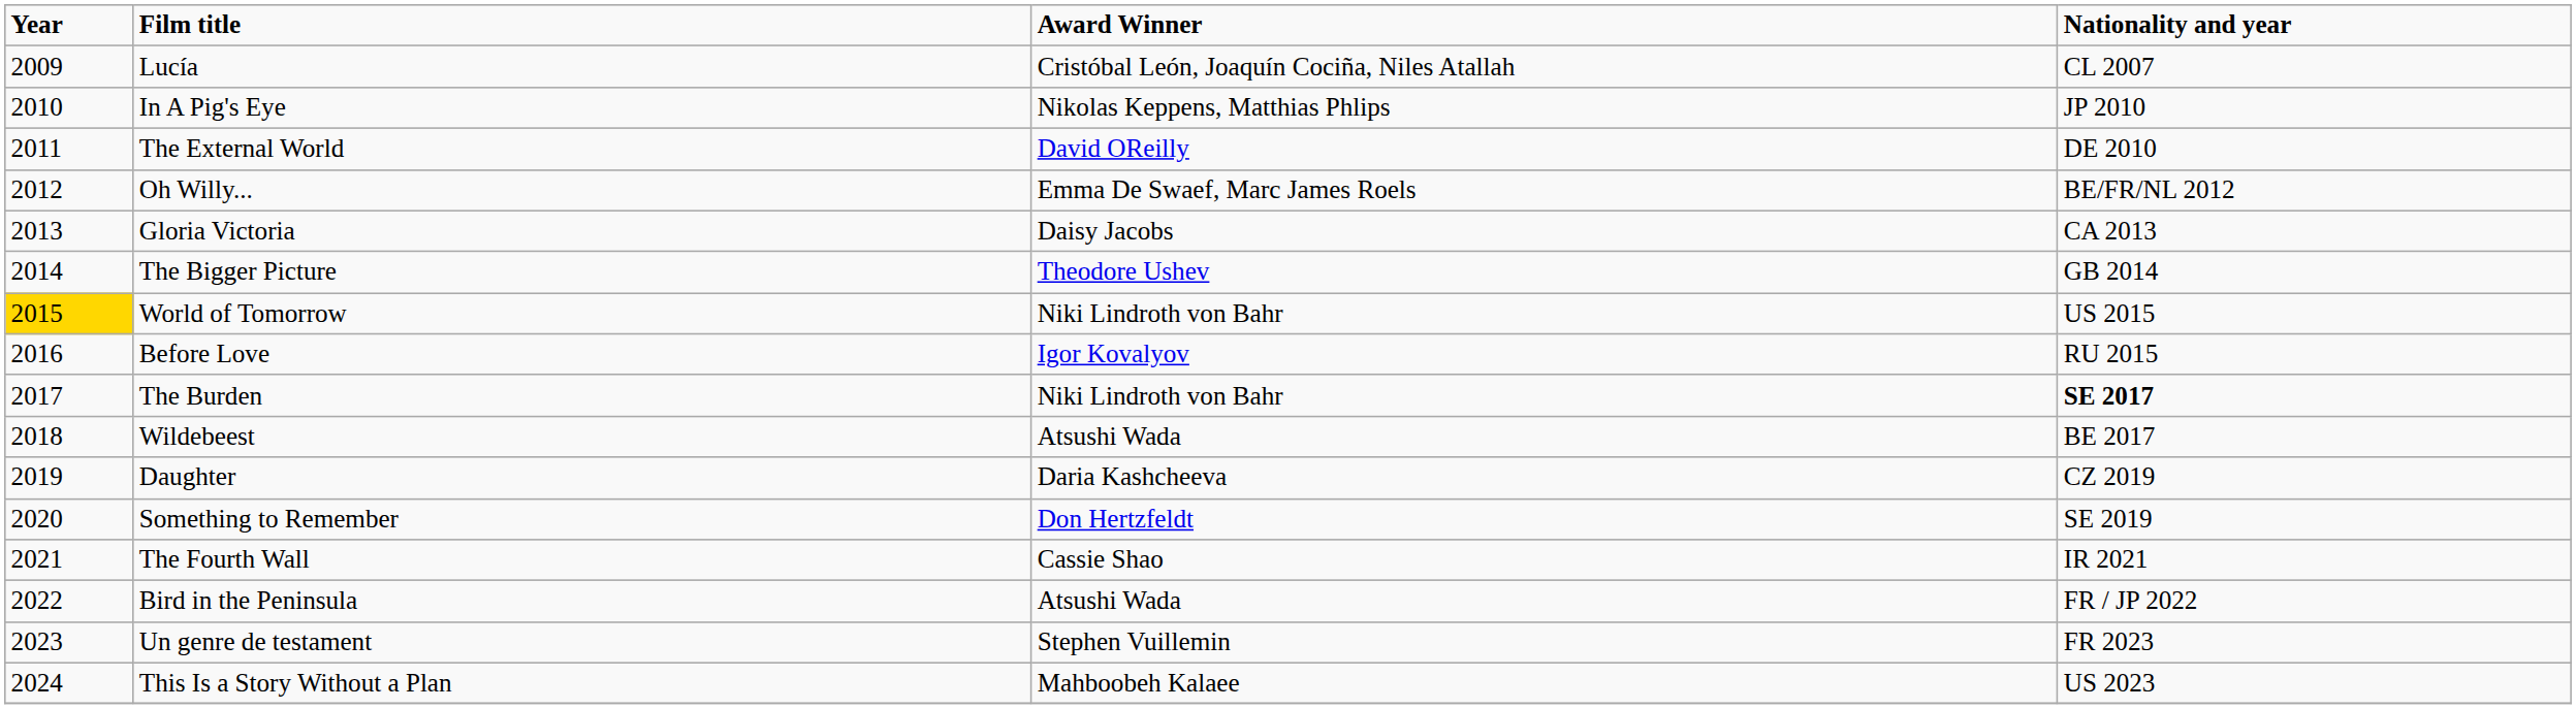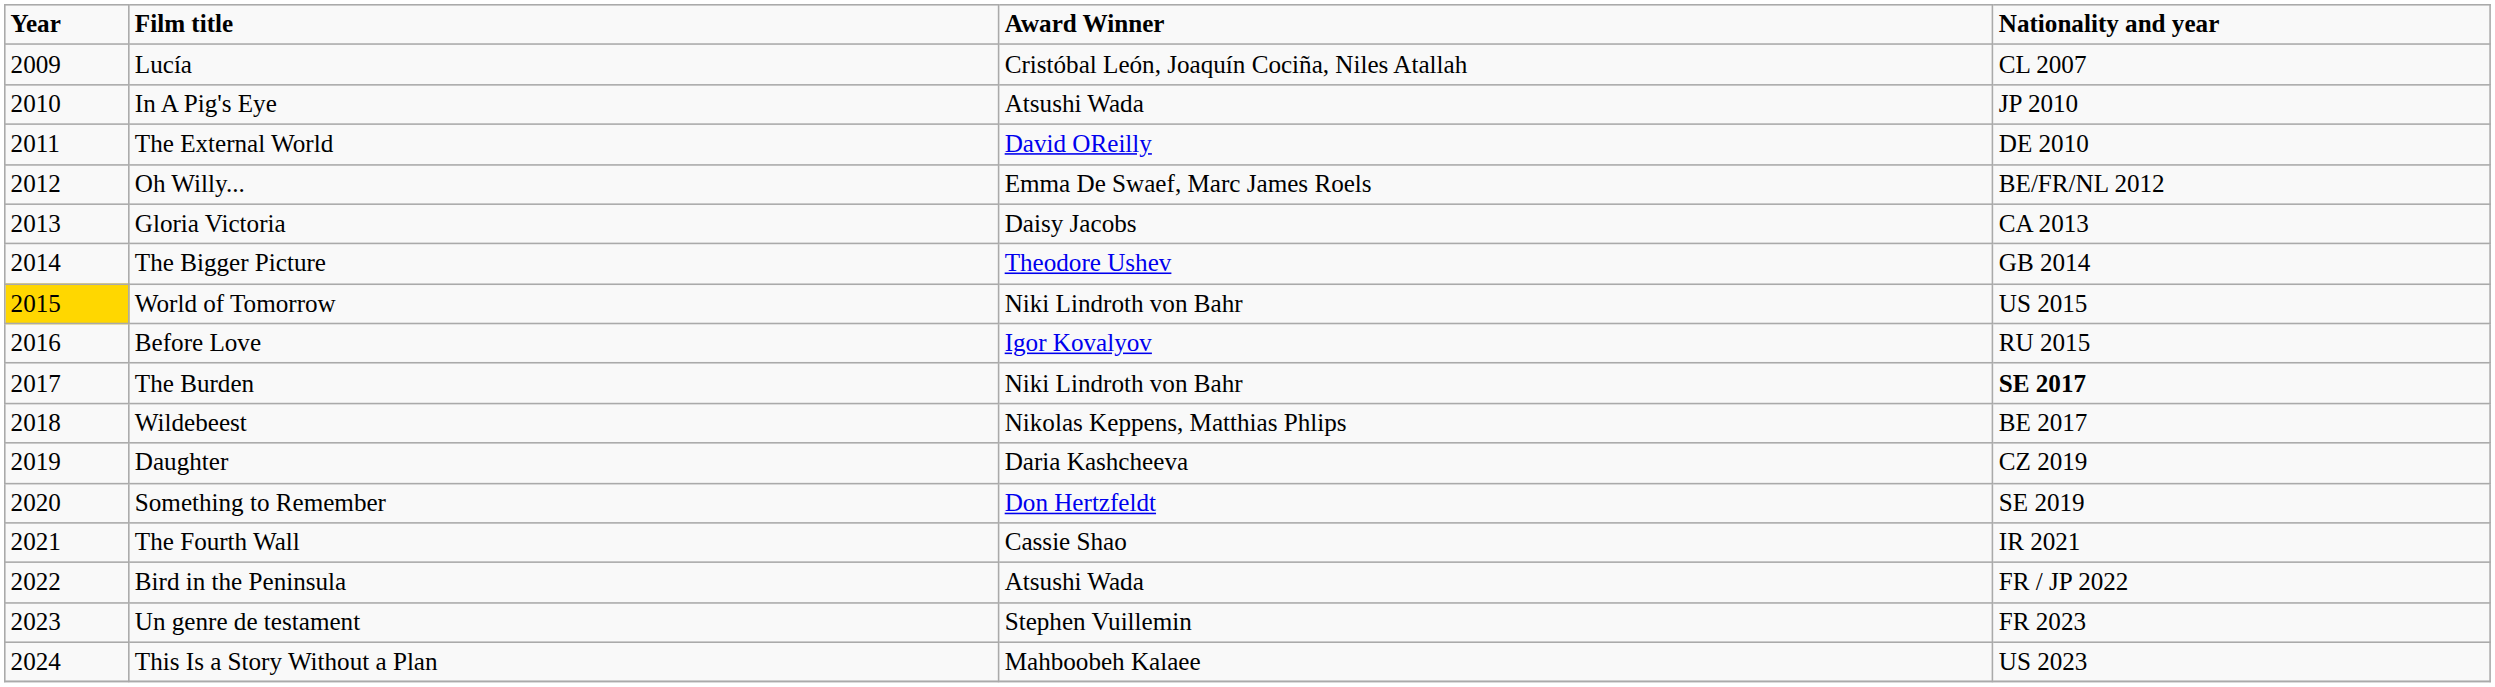 <table class="wikitable" width="100%">
 <tr>
 <td width="5%"><strong>Year</strong></td>
 <td width="35%"><strong>Film title</strong></td>
 <td width="40%"><strong>Award Winner</strong></td>
 <td width="20%"><strong>Nationality and year</strong></td>
 </tr>
 <tr>
 <td>2009</td>
 <td>Lucía</td>
 <td>Cristóbal León, Joaquín Cociña, Niles Atallah</td>
 <td>CL 2007</td>
 </tr>
 <tr>
 <td>2010</td>
 <td>In A Pig's Eye</td>
-<td>Nikolas Keppens, Matthias Phlips </td>
+<td>Atsushi Wada</td>
 <td>JP 2010</td>
 </tr>
 <tr>
 <td>2011</td>
 <td>The External World</td>
 <td><a href='#'>David OReilly</a></td>
 <td>DE 2010</td>
 </tr>
 <tr>
 <td>2012</td>
 <td>Oh Willy...</td>
 <td>Emma De Swaef, Marc James Roels</td>
 <td>BE/FR/NL 2012</td>
 </tr>
 <tr>
 <td>2013</td>
 <td>Gloria Victoria</td>
 <td>Daisy Jacobs </td>
 <td>CA 2013</td>
 </tr>
 <tr>
 <td>2014</td>
 <td>The Bigger Picture </td>
 <td><a href='#'>Theodore Ushev</a></td>
 <td>GB 2014</td>
 </tr>
 <tr>
 <td style="background: gold;">2015</td>
 <td>World of Tomorrow </td>
 <td>Niki Lindroth von Bahr </td>
 <td>US 2015</td>
 </tr>
 <tr>
 <td>2016</td>
 <td>Before Love </td>
 <td><a href='#'>Igor Kovalyov</a></td>
 <td>RU 2015</td>
 </tr>
 <tr>
 <td>2017</td>
 <td>The Burden </td>
 <td>Niki Lindroth von Bahr</td>
 <td><strong>SE 2017</strong></td>
 </tr>
 <tr>
 <td>2018</td>
 <td>Wildebeest </td>
-<td>Atsushi Wada</td>
+<td>Nikolas Keppens, Matthias Phlips </td>
 <td>BE 2017</td>
 </tr>
 <tr>
 <td>2019</td>
 <td>Daughter </td>
 <td>Daria Kashcheeva </td>
 <td>CZ 2019</td>
 </tr>
 <tr>
 <td>2020</td>
 <td>Something to Remember </td>
 <td><a href='#'>Don Hertzfeldt</a></td>
 <td>SE 2019</td>
 </tr>
 <tr>
 <td>2021</td>
 <td>The Fourth Wall </td>
 <td>Cassie Shao </td>
 <td>IR 2021</td>
 </tr>
 <tr>
 <td>2022</td>
 <td>Bird in the Peninsula </td>
 <td>Atsushi Wada </td>
 <td>FR / JP 2022</td>
 </tr>
 <tr>
 <td>2023</td>
 <td>Un genre de testament </td>
 <td>Stephen Vuillemin </td>
 <td>FR 2023</td>
 </tr>
 <tr>
 <td>2024</td>
 <td>This Is a Story Without a Plan </td>
 <td>Mahboobeh Kalaee </td>
 <td>US 2023</td>
 </tr>
 <tr>
 </tr>
 </table>
